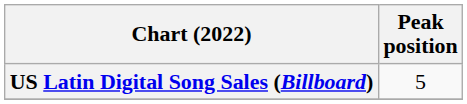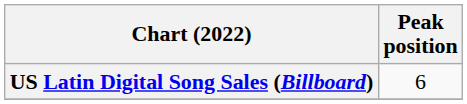 <table class="wikitable plainrowheaders" style="text-align:center">
 <tr>
 <th scope="col">Chart (2022)</th>
 <th scope="col">Peak<br>position</th>
 </tr>
 <tr>
 <th scope="row">US <a href='#'>Latin Digital Song Sales</a> (<em><a href='#'>Billboard</a></em>)</th>
-<td>5</td>
+<td>6</td>
 </tr>
 <tr>
 </tr>
 </table>
